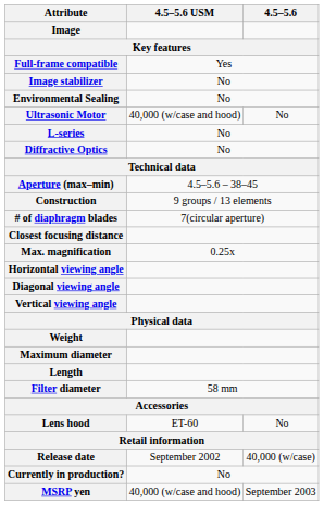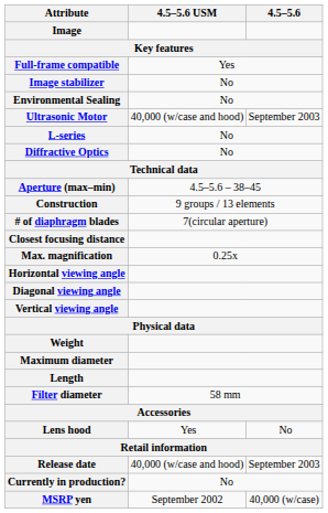 <table class="wikitable" style="margin: 1em auto; text-align:center;">
 <tr>
 <th>Attribute</th>
 <th>4.5–5.6 USM</th>
 <th>4.5–5.6</th>
 </tr>
 <tr>
 <th>Image</th>
 <td></td>
 <td></td>
 </tr>
 <tr>
 <th colspan=3>Key features</th>
 </tr>
 <tr>
 <th><a href='#'>Full-frame compatible</a></th>
 <td colspan=2> Yes</td>
 </tr>
 <tr>
 <th><a href='#'>Image stabilizer</a></th>
 <td colspan=2> No</td>
 </tr>
 <tr>
 <th>Environmental Sealing</th>
 <td colspan=2> No</td>
 </tr>
 <tr>
 <th><a href='#'>Ultrasonic Motor</a></th>
 <td>40,000 (w/case and hood)</td>
-<td colspan=1> No</td>
+<td>September 2003</td>
 </tr>
 <tr>
 <th><a href='#'>L-series</a></th>
 <td colspan=2> No</td>
 </tr>
 <tr>
 <th><a href='#'>Diffractive Optics</a></th>
 <td colspan=3> No</td>
 </tr>
 <tr>
 <th colspan=3>Technical data</th>
 </tr>
 <tr>
 <th><a href='#'>Aperture</a> (max–min)</th>
 <td colspan=2>4.5–5.6 – 38–45</td>
 </tr>
 <tr>
 <th>Construction</th>
 <td colspan=2>9 groups / 13 elements</td>
 </tr>
 <tr>
 <th># of <a href='#'>diaphragm</a> blades</th>
 <td colspan=2>7(circular aperture)</td>
 </tr>
 <tr>
 <th>Closest focusing distance</th>
 <td colspan=2></td>
 </tr>
 <tr>
 <th>Max. magnification</th>
 <td colspan=2>0.25x</td>
 </tr>
 <tr>
 <th>Horizontal <a href='#'>viewing angle</a></th>
 <td colspan=2></td>
 </tr>
 <tr>
 <th>Diagonal <a href='#'>viewing angle</a></th>
 <td colspan=2></td>
 </tr>
 <tr>
 <th>Vertical <a href='#'>viewing angle</a></th>
 <td colspan=2></td>
 </tr>
 <tr>
 <th colspan=3>Physical data</th>
 </tr>
 <tr>
 <th>Weight</th>
 <td colspan=2></td>
 </tr>
 <tr>
 <th>Maximum diameter</th>
 <td colspan=2></td>
 </tr>
 <tr>
 <th>Length</th>
 <td colspan=2></td>
 </tr>
 <tr>
 <th><a href='#'>Filter</a> diameter</th>
 <td colspan=2>58 mm</td>
 </tr>
 <tr>
 <th colspan=3>Accessories</th>
 </tr>
 <tr>
 <th>Lens hood</th>
-<td>ET-60</td>
+<td colspan=1> Yes</td>
 <td colspan=1> No</td>
 </tr>
 <tr>
 <th colspan=4>Retail information</th>
 </tr>
 <tr>
 <th>Release date</th>
-<td>September 2002</td>
-<td>40,000 (w/case)</td>
+<td>40,000 (w/case and hood)</td>
+<td>September 2003</td>
 </tr>
 <tr>
 <th>Currently in production?</th>
 <td colspan=2> No</td>
 </tr>
 <tr>
 <th><a href='#'>MSRP</a> yen</th>
-<td>40,000 (w/case and hood)</td>
-<td>September 2003</td>
+<td>September 2002</td>
+<td>40,000 (w/case)</td>
 </tr>
 </table>
